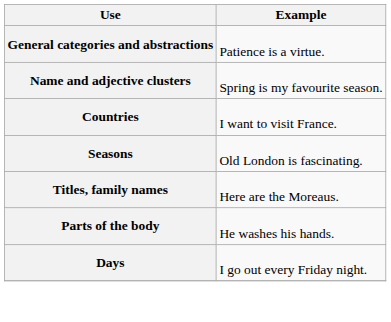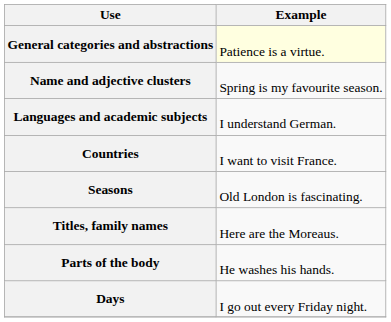 <table class="wikitable plainrowheaders">
 <tr>
 <th scope=col>Use</th>
 <th scope=col>Example</th>
 </tr>
 <tr>
 <th scope="row">General categories and abstractions</th>
-<td><br>Patience is a virtue.</td>
+<td style="background: lightyellow;"><br>Patience is a virtue.</td>
 </tr>
 <tr>
 <th scope="row">Name and adjective clusters</th>
 <td><br>Spring is my favourite season.</td>
+</tr>
+<tr>
+<th scope="row">Languages and academic subjects</th>
+<td><br>I understand German.</td>
 </tr>
 <tr>
 <th scope="row">Countries</th>
 <td><br>I want to visit France.</td>
 </tr>
 <tr>
 <th scope="row">Seasons</th>
 <td><br>Old London is fascinating.</td>
 </tr>
 <tr>
 <th scope="row">Titles, family names</th>
 <td><br>Here are the Moreaus.</td>
 </tr>
 <tr>
 <th scope="row">Parts of the body</th>
 <td><br>He washes his hands.</td>
 </tr>
 <tr>
 <th scope="row">Days</th>
 <td><br>I go out every Friday night.</td>
 </tr>
 <tr>
 </tr>
 </table>
